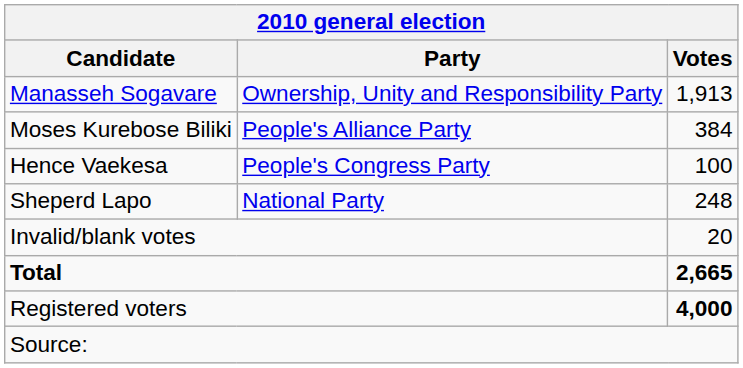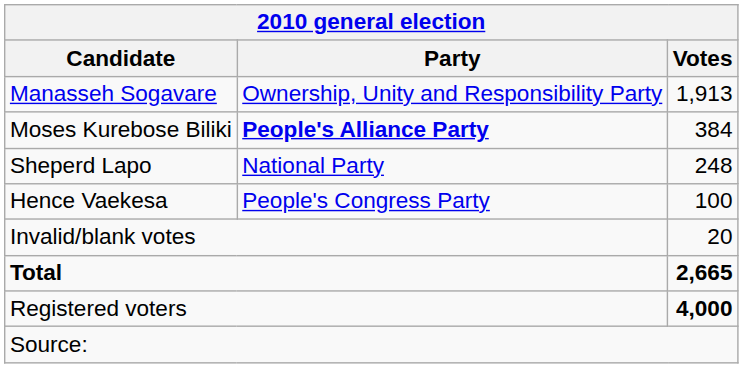 <table class=wikitable style=text-align:left>
 <tr>
 <th colspan=3><a href='#'>2010 general election</a></th>
 </tr>
 <tr>
 <th>Candidate</th>
 <th>Party</th>
 <th>Votes</th>
 </tr>
 <tr>
 <td><a href='#'>Manasseh Sogavare</a></td>
 <td><a href='#'>Ownership, Unity and Responsibility Party</a></td>
 <td align=right>1,913</td>
 </tr>
 <tr>
 <td>Moses Kurebose Biliki</td>
-<td><a href='#'>People's Alliance Party</a></td>
+<td><strong><a href='#'>People's Alliance Party</a></strong></td>
 <td align=right>384</td>
+</tr>
+<tr>
+<td>Sheperd Lapo</td>
+<td><a href='#'>National Party</a></td>
+<td align=right>248</td>
 </tr>
 <tr>
 <td>Hence Vaekesa</td>
 <td><a href='#'>People's Congress Party</a></td>
 <td align=right>100</td>
-</tr>
-<tr>
-<td>Sheperd Lapo</td>
-<td><a href='#'>National Party</a></td>
-<td align=right>248</td>
 </tr>
 <tr>
 <td colspan=2>Invalid/blank votes</td>
 <td align=right>20</td>
 </tr>
 <tr>
 <td colspan=2><strong>Total</strong></td>
 <td align=right><strong>2,665</strong></td>
 </tr>
 <tr>
 <td colspan=2>Registered voters</td>
 <td align=right><strong>4,000</strong></td>
 </tr>
 <tr>
 <td colspan=3>Source: </td>
 </tr>
 </table>
